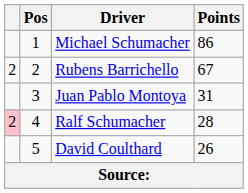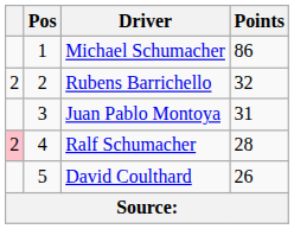 <table class="wikitable" style="font-size: 85%;">
 <tr>
 <th></th>
 <th>Pos</th>
 <th>Driver</th>
 <th>Points</th>
 </tr>
 <tr>
 <td></td>
 <td align="center">1</td>
 <td> <a href='#'>Michael Schumacher</a></td>
 <td>86</td>
 </tr>
 <tr>
 <td> 2</td>
 <td align="center">2</td>
 <td> <a href='#'>Rubens Barrichello</a></td>
-<td>67</td>
+<td>32</td>
 </tr>
 <tr>
 <td></td>
 <td align="center">3</td>
 <td> <a href='#'>Juan Pablo Montoya</a></td>
 <td>31</td>
 </tr>
 <tr>
 <td style="background: pink;"> 2</td>
 <td align="center">4</td>
 <td> <a href='#'>Ralf Schumacher</a></td>
 <td>28</td>
 </tr>
 <tr>
 <td></td>
 <td align="center">5</td>
 <td> <a href='#'>David Coulthard</a></td>
 <td>26</td>
 </tr>
 <tr>
 <th colspan=4>Source: </th>
 </tr>
 </table>
